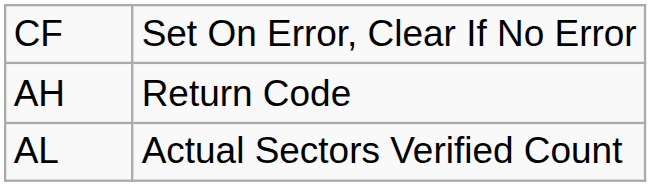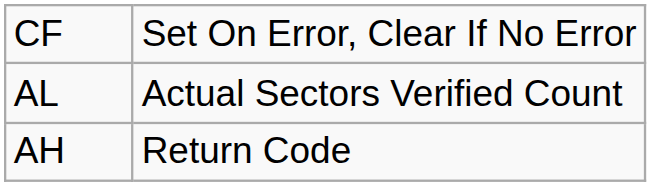 <table class="wikitable">
 <tr>
 <td width="20%">CF</td>
 <td width="80%">Set On Error, Clear If No Error</td>
 </tr>
 <tr>
+<td width="20%">AL</td>
+<td width="80%">Actual Sectors Verified Count</td>
+</tr>
+<tr>
 <td width="20%">AH</td>
 <td width="80%">Return Code</td>
 </tr>
-<tr>
-<td width="20%">AL</td>
-<td width="80%">Actual Sectors Verified Count</td>
-</tr>
 </table>
